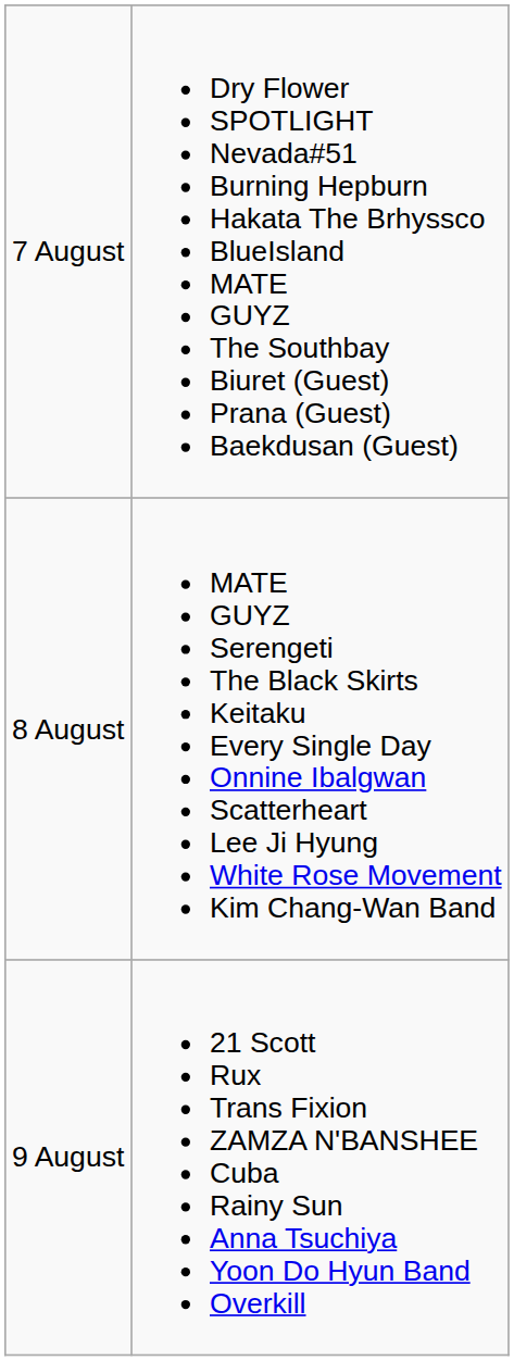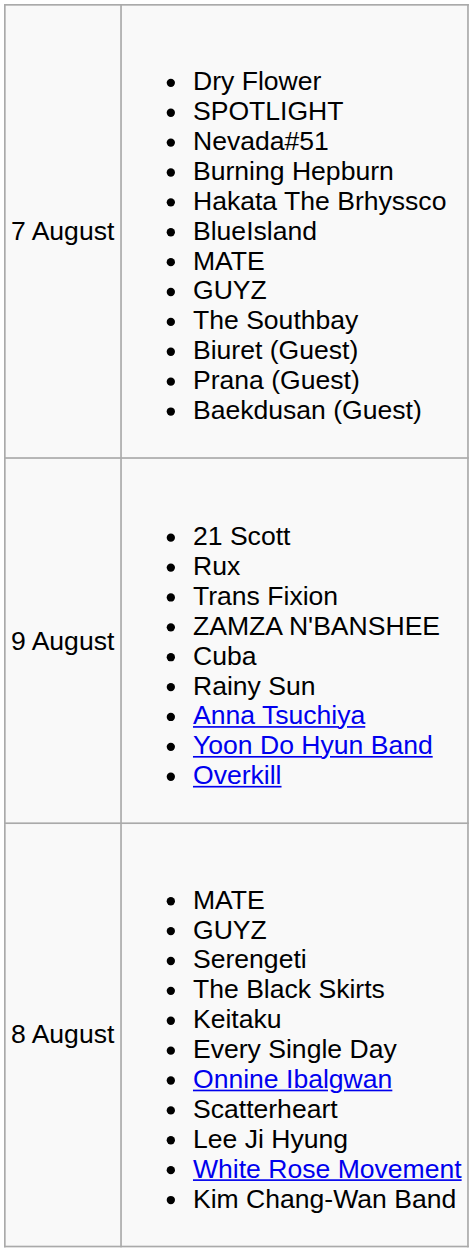 <table class="wikitable">
 <tr>
 <td>7 August</td>
 <td><br><ul><li> Dry Flower</li><li> SPOTLIGHT</li><li> Nevada#51</li><li> Burning Hepburn</li><li> Hakata The Brhyssco</li><li> BlueIsland</li><li> MATE</li><li> GUYZ</li><li> The Southbay</li><li> Biuret (Guest)</li><li> Prana (Guest)</li><li> Baekdusan (Guest)</li></ul></td>
 </tr>
 <tr>
+<td>9 August</td>
+<td><br><ul><li> 21 Scott</li><li> Rux</li><li> Trans Fixion</li><li> ZAMZA N'BANSHEE</li><li> Cuba</li><li> Rainy Sun</li><li> <a href='#'>Anna Tsuchiya</a></li><li> <a href='#'>Yoon Do Hyun Band</a></li><li> <a href='#'>Overkill</a></li></ul></td>
+</tr>
+<tr>
 <td>8 August</td>
 <td><br><ul><li> MATE</li><li> GUYZ</li><li> Serengeti</li><li> The Black Skirts</li><li> Keitaku</li><li> Every Single Day</li><li> <a href='#'>Onnine Ibalgwan</a></li><li> Scatterheart</li><li> Lee Ji Hyung</li><li> <a href='#'>White Rose Movement</a></li><li> Kim Chang-Wan Band</li></ul></td>
 </tr>
-<tr>
-<td>9 August</td>
-<td><br><ul><li> 21 Scott</li><li> Rux</li><li> Trans Fixion</li><li> ZAMZA N'BANSHEE</li><li> Cuba</li><li> Rainy Sun</li><li> <a href='#'>Anna Tsuchiya</a></li><li> <a href='#'>Yoon Do Hyun Band</a></li><li> <a href='#'>Overkill</a></li></ul></td>
-</tr>
 </table>
